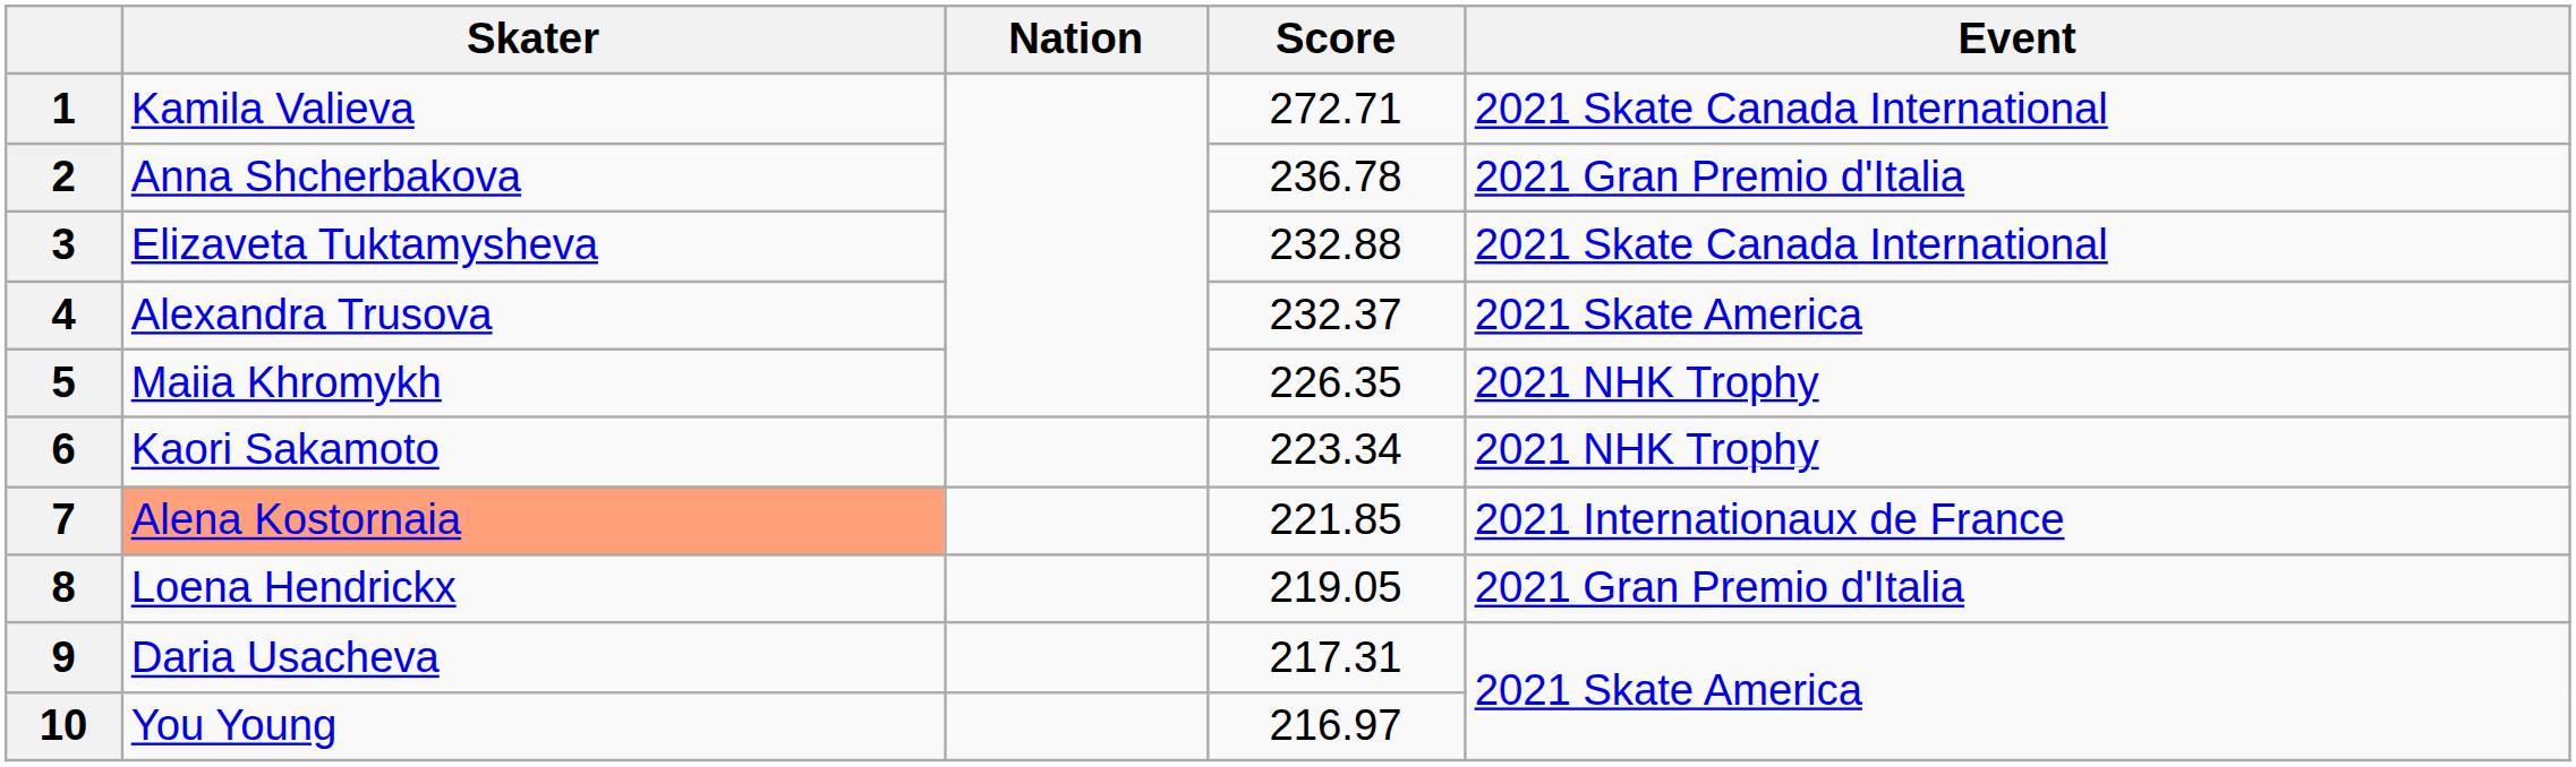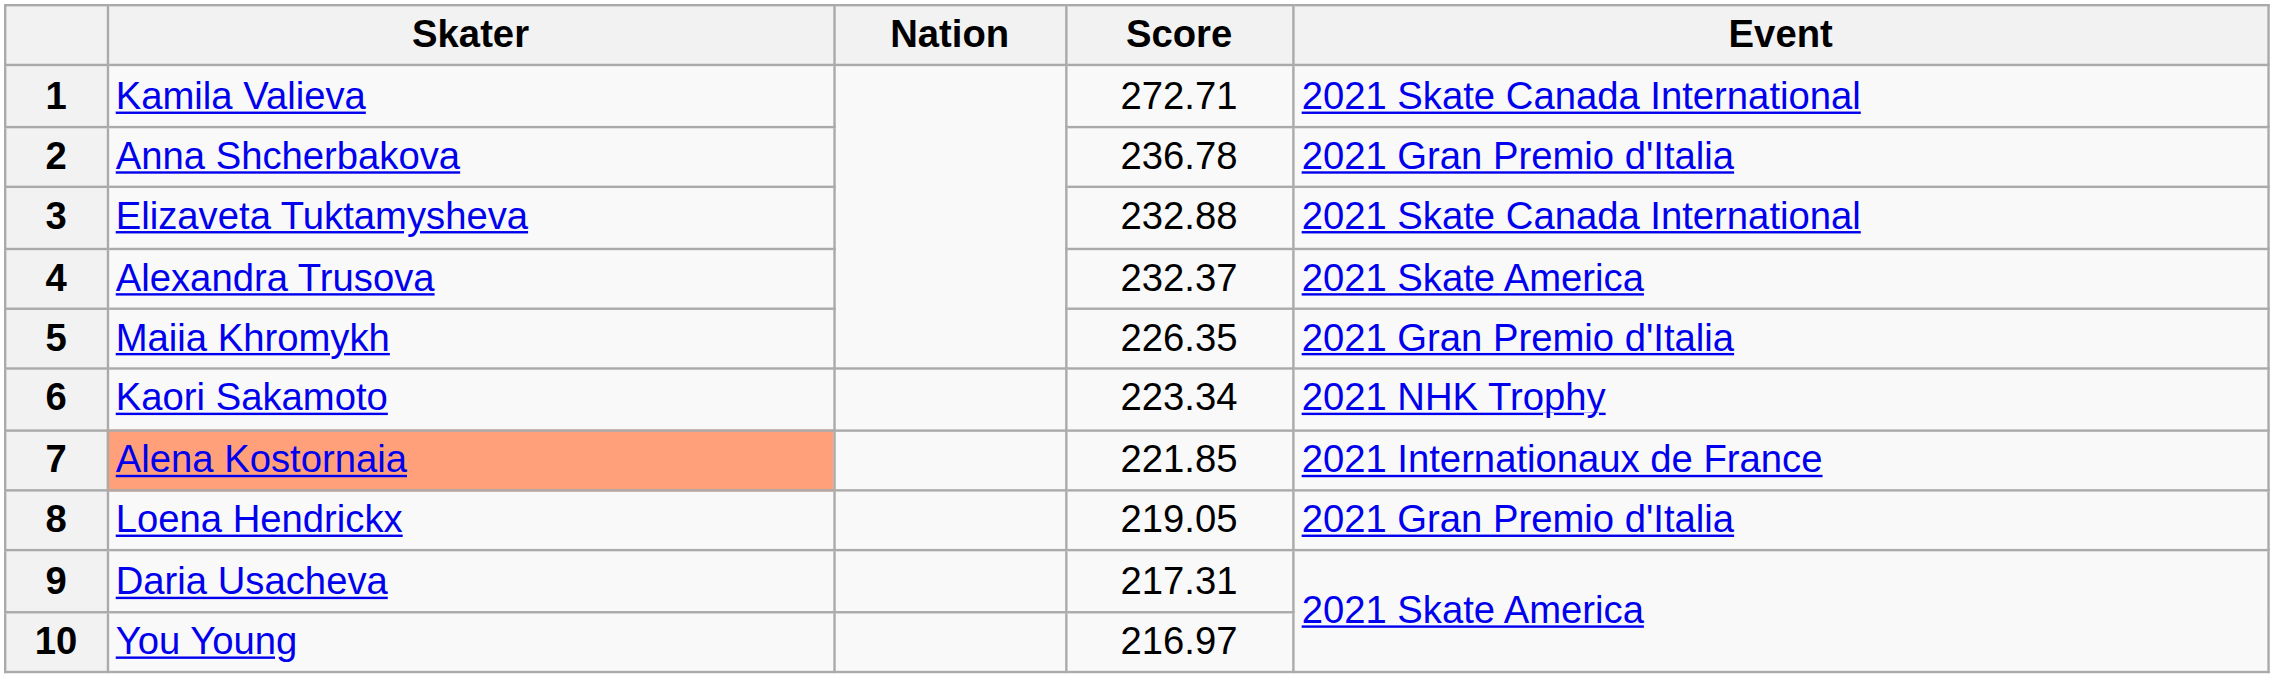 <table class="wikitable sortable" style="text-align:left; width:75%">
 <tr>
 <th scope="col"></th>
 <th scope="col">Skater</th>
 <th scope="col">Nation</th>
 <th scope="col">Score</th>
 <th scope="col">Event</th>
 </tr>
 <tr>
 <th scope="row">1</th>
 <td><a href='#'>Kamila Valieva</a></td>
 <td rowspan="5"></td>
 <td style="text-align:center;">272.71</td>
 <td><a href='#'>2021 Skate Canada International</a></td>
 </tr>
 <tr>
 <th scope="row">2</th>
 <td><a href='#'>Anna Shcherbakova</a></td>
 <td style="text-align:center;">236.78</td>
 <td><a href='#'>2021 Gran Premio d'Italia</a></td>
 </tr>
 <tr>
 <th scope="row">3</th>
 <td><a href='#'>Elizaveta Tuktamysheva</a></td>
 <td style="text-align:center;">232.88</td>
 <td><a href='#'>2021 Skate Canada International</a></td>
 </tr>
 <tr>
 <th scope="row">4</th>
 <td><a href='#'>Alexandra Trusova</a></td>
 <td style="text-align:center;">232.37</td>
 <td><a href='#'>2021 Skate America</a></td>
 </tr>
 <tr>
 <th scope="row">5</th>
 <td><a href='#'>Maiia Khromykh</a></td>
 <td style="text-align:center;">226.35</td>
-<td><a href='#'>2021 NHK Trophy</a></td>
+<td><a href='#'>2021 Gran Premio d'Italia</a></td>
 </tr>
 <tr>
 <th scope="row">6</th>
 <td><a href='#'>Kaori Sakamoto</a></td>
 <td></td>
 <td style="text-align:center;">223.34</td>
 <td><a href='#'>2021 NHK Trophy</a></td>
 </tr>
 <tr>
 <th scope="row">7</th>
 <td style="background: lightsalmon;"><a href='#'>Alena Kostornaia</a></td>
 <td></td>
 <td style="text-align:center;">221.85</td>
 <td><a href='#'>2021 Internationaux de France</a></td>
 </tr>
 <tr>
 <th scope="row">8</th>
 <td><a href='#'>Loena Hendrickx</a></td>
 <td></td>
 <td style="text-align:center;">219.05</td>
 <td><a href='#'>2021 Gran Premio d'Italia</a></td>
 </tr>
 <tr>
 <th scope="row">9</th>
 <td><a href='#'>Daria Usacheva</a></td>
 <td></td>
 <td style="text-align:center;">217.31</td>
 <td rowspan="2"><a href='#'>2021 Skate America</a></td>
 </tr>
 <tr>
 <th scope="row">10</th>
 <td><a href='#'>You Young</a></td>
 <td></td>
 <td style="text-align:center;">216.97</td>
 </tr>
 </table>
